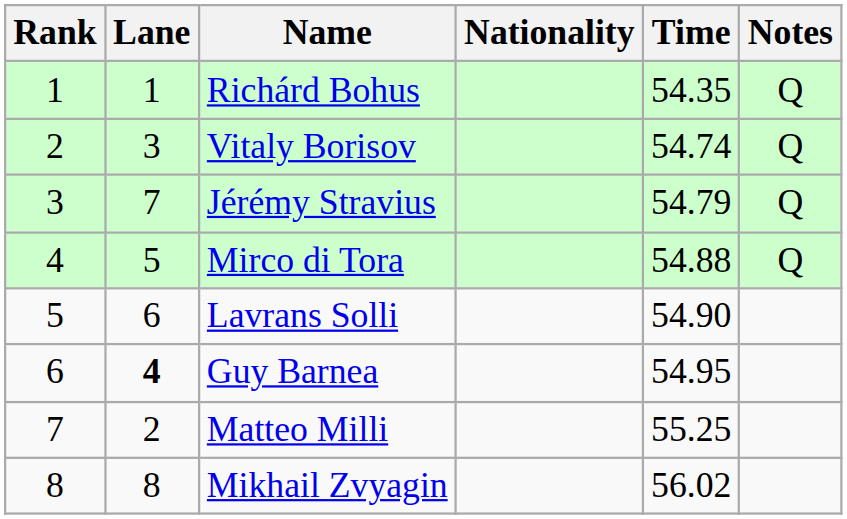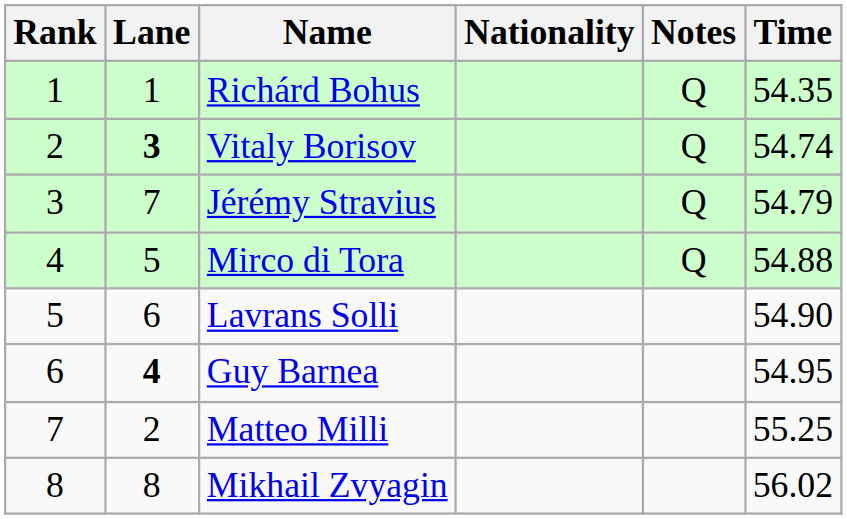 <table class="wikitable sortable" style="text-align:center">
 <tr>
 <th>Rank</th>
 <th>Lane</th>
 <th>Name</th>
 <th>Nationality</th>
+<th>Notes</th>
 <th>Time</th>
-<th>Notes</th>
 </tr>
 <tr bgcolor=ccffcc>
 <td>1</td>
 <td>1</td>
 <td align=left><a href='#'>Richárd Bohus</a></td>
 <td align=left></td>
+<td>Q</td>
 <td>54.35</td>
-<td>Q</td>
 </tr>
 <tr bgcolor=ccffcc>
 <td>2</td>
-<td>3</td>
+<td><strong>3</strong></td>
 <td align=left><a href='#'>Vitaly Borisov</a></td>
 <td align=left></td>
+<td>Q</td>
 <td>54.74</td>
-<td>Q</td>
 </tr>
 <tr bgcolor=ccffcc>
 <td>3</td>
 <td>7</td>
 <td align=left><a href='#'>Jérémy Stravius</a></td>
 <td align=left></td>
+<td>Q</td>
 <td>54.79</td>
-<td>Q</td>
 </tr>
 <tr bgcolor=ccffcc>
 <td>4</td>
 <td>5</td>
 <td align=left><a href='#'>Mirco di Tora</a></td>
 <td align=left></td>
+<td>Q</td>
 <td>54.88</td>
-<td>Q</td>
 </tr>
 <tr>
 <td>5</td>
 <td>6</td>
 <td align=left><a href='#'>Lavrans Solli</a></td>
 <td align=left></td>
+<td></td>
 <td>54.90</td>
-<td></td>
 </tr>
 <tr>
 <td>6</td>
 <td><strong>4</strong></td>
 <td align=left><a href='#'>Guy Barnea</a></td>
 <td align=left></td>
+<td></td>
 <td>54.95</td>
-<td></td>
 </tr>
 <tr>
 <td>7</td>
 <td>2</td>
 <td align=left><a href='#'>Matteo Milli</a></td>
 <td align=left></td>
+<td></td>
 <td>55.25</td>
-<td></td>
 </tr>
 <tr>
 <td>8</td>
 <td>8</td>
 <td align=left><a href='#'>Mikhail Zvyagin</a></td>
 <td align=left></td>
+<td></td>
 <td>56.02</td>
-<td></td>
 </tr>
 </table>
